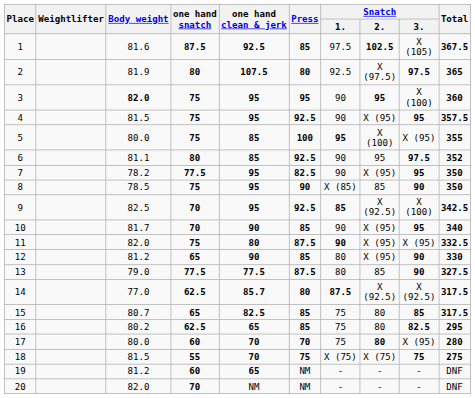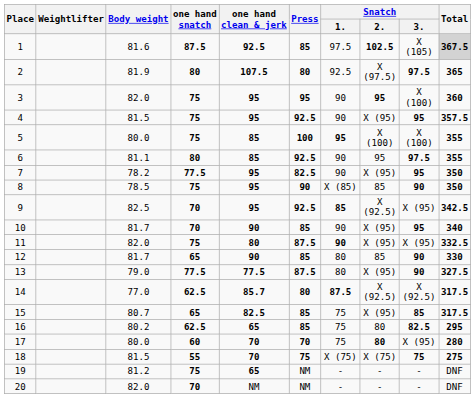 <table class=wikitable style="text-align:center">
 <tr>
 <th rowspan=2>Place</th>
 <th rowspan=2>Weightlifter</th>
 <th rowspan=2><a href='#'>Body weight</a></th>
 <th rowspan=2>one hand<br><a href='#'>snatch</a></th>
 <th rowspan=2>one hand<br><a href='#'>clean & jerk</a></th>
 <th rowspan=2><a href='#'>Press</a></th>
 <th colspan=3><a href='#'>Snatch</a></th>
 <th rowspan=2>Total</th>
 </tr>
 <tr>
 <th align=center width=50>1.</th>
 <th align=center width=50>2.</th>
 <th align=center width=50>3.</th>
 </tr>
 <tr>
 <td>1</td>
 <td align=left></td>
 <td>81.6</td>
 <td><strong>87.5</strong></td>
 <td><strong>92.5</strong></td>
 <td><strong>85</strong></td>
 <td>97.5</td>
 <td><strong>102.5</strong></td>
 <td>X (105)</td>
-<td><strong>367.5</strong></td>
+<td style="background: lightgrey;"><strong>367.5</strong></td>
 </tr>
 <tr>
 <td>2</td>
 <td align=left></td>
 <td>81.9</td>
 <td><strong>80</strong></td>
 <td><strong>107.5</strong></td>
 <td><strong>80</strong></td>
 <td>92.5</td>
 <td>X (97.5)</td>
 <td><strong>97.5</strong></td>
 <td><strong>365</strong></td>
 </tr>
 <tr>
 <td>3</td>
 <td align=left></td>
-<td><strong>82.0</strong></td>
+<td>82.0</td>
 <td><strong>75</strong></td>
 <td><strong>95</strong></td>
 <td><strong>95</strong></td>
 <td>90</td>
 <td><strong>95</strong></td>
 <td>X (100)</td>
 <td><strong>360</strong></td>
 </tr>
 <tr>
 <td>4</td>
 <td align=left></td>
 <td>81.5</td>
 <td><strong>75</strong></td>
 <td><strong>95</strong></td>
 <td><strong>92.5</strong></td>
 <td>90</td>
 <td>X (95)</td>
 <td><strong>95</strong></td>
 <td><strong>357.5</strong></td>
 </tr>
 <tr>
 <td>5</td>
 <td align=left></td>
 <td>80.0</td>
 <td><strong>75</strong></td>
 <td><strong>85</strong></td>
 <td><strong>100</strong></td>
 <td><strong>95</strong></td>
 <td>X (100)</td>
-<td>X (95)</td>
+<td>X (100)</td>
 <td><strong>355</strong></td>
 </tr>
 <tr>
 <td>6</td>
 <td align=left></td>
 <td>81.1</td>
 <td><strong>80</strong></td>
 <td><strong>85</strong></td>
 <td><strong>92.5</strong></td>
 <td>90</td>
 <td>95</td>
 <td><strong>97.5</strong></td>
-<td><strong>352</strong></td>
+<td><strong>355</strong></td>
 </tr>
 <tr>
 <td>7</td>
 <td align=left></td>
 <td>78.2</td>
 <td><strong>77.5</strong></td>
 <td><strong>95</strong></td>
 <td><strong>82.5</strong></td>
 <td>90</td>
 <td>X (95)</td>
 <td><strong>95</strong></td>
 <td><strong>350</strong></td>
 </tr>
 <tr>
 <td>8</td>
 <td align=left></td>
 <td>78.5</td>
 <td><strong>75</strong></td>
 <td><strong>95</strong></td>
 <td><strong>90</strong></td>
 <td>X (85)</td>
 <td>85</td>
 <td><strong>90</strong></td>
 <td><strong>350</strong></td>
 </tr>
 <tr>
 <td>9</td>
 <td align=left></td>
 <td>82.5</td>
 <td><strong>70</strong></td>
 <td><strong>95</strong></td>
 <td><strong>92.5</strong></td>
 <td><strong>85</strong></td>
 <td>X (92.5)</td>
-<td>X (100)</td>
+<td>X (95)</td>
 <td><strong>342.5</strong></td>
 </tr>
 <tr>
 <td>10</td>
 <td align=left></td>
 <td>81.7</td>
 <td><strong>70</strong></td>
 <td><strong>90</strong></td>
 <td><strong>85</strong></td>
 <td>90</td>
 <td>X (95)</td>
 <td><strong>95</strong></td>
 <td><strong>340</strong></td>
 </tr>
 <tr>
 <td>11</td>
 <td align=left></td>
 <td>82.0</td>
 <td><strong>75</strong></td>
 <td><strong>80</strong></td>
 <td><strong>87.5</strong></td>
 <td><strong>90</strong></td>
 <td>X (95)</td>
 <td>X (95)</td>
 <td><strong>332.5</strong></td>
 </tr>
 <tr>
 <td>12</td>
 <td align=left></td>
-<td>81.2</td>
+<td>81.7</td>
 <td><strong>65</strong></td>
 <td><strong>90</strong></td>
 <td><strong>85</strong></td>
 <td>80</td>
-<td>X (95)</td>
+<td>85</td>
 <td><strong>90</strong></td>
 <td><strong>330</strong></td>
 </tr>
 <tr>
 <td>13</td>
 <td align=left></td>
 <td>79.0</td>
 <td><strong>77.5</strong></td>
 <td><strong>77.5</strong></td>
 <td><strong>87.5</strong></td>
 <td>80</td>
-<td>85</td>
+<td>X (95)</td>
 <td><strong>90</strong></td>
 <td><strong>327.5</strong></td>
 </tr>
 <tr>
 <td>14</td>
 <td align=left></td>
 <td>77.0</td>
 <td><strong>62.5</strong></td>
 <td><strong>85.7</strong></td>
 <td><strong>80</strong></td>
 <td><strong>87.5</strong></td>
 <td>X (92.5)</td>
 <td>X (92.5)</td>
 <td><strong>317.5</strong></td>
 </tr>
 <tr>
 <td>15</td>
 <td align=left></td>
 <td>80.7</td>
 <td><strong>65</strong></td>
 <td><strong>82.5</strong></td>
 <td><strong>85</strong></td>
 <td>75</td>
-<td>80</td>
+<td>X (95)</td>
 <td><strong>85</strong></td>
 <td><strong>317.5</strong></td>
 </tr>
 <tr>
 <td>16</td>
 <td align=left></td>
 <td>80.2</td>
 <td><strong>62.5</strong></td>
 <td><strong>65</strong></td>
 <td><strong>85</strong></td>
 <td>75</td>
 <td>80</td>
 <td><strong>82.5</strong></td>
 <td><strong>295</strong></td>
 </tr>
 <tr>
 <td>17</td>
 <td align=left></td>
 <td>80.0</td>
 <td><strong>60</strong></td>
 <td><strong>70</strong></td>
 <td><strong>70</strong></td>
 <td>75</td>
 <td><strong>80</strong></td>
 <td>X (95)</td>
 <td><strong>280</strong></td>
 </tr>
 <tr>
 <td>18</td>
 <td align=left></td>
 <td>81.5</td>
 <td><strong>55</strong></td>
 <td><strong>70</strong></td>
 <td><strong>75</strong></td>
 <td>X (75)</td>
 <td>X (75)</td>
 <td><strong>75</strong></td>
 <td><strong>275</strong></td>
 </tr>
 <tr>
 <td>19</td>
 <td align=left></td>
 <td>81.2</td>
-<td><strong>60</strong></td>
+<td><strong>75</strong></td>
 <td><strong>65</strong></td>
 <td>NM</td>
 <td>-</td>
 <td>-</td>
 <td>-</td>
 <td>DNF</td>
 </tr>
 <tr>
 <td>20</td>
 <td align=left></td>
 <td>82.0</td>
 <td><strong>70</strong></td>
 <td>NM</td>
 <td>NM</td>
 <td>-</td>
 <td>-</td>
 <td>-</td>
 <td>DNF</td>
 </tr>
 </table>
